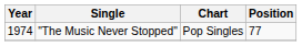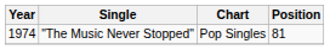 <table class="wikitable">
 <tr>
 <th align="left">Year</th>
 <th align="left">Single</th>
 <th align="left">Chart</th>
 <th align="left">Position</th>
 </tr>
 <tr>
 <td align="left">1974</td>
 <td align="left">"The Music Never Stopped"</td>
 <td align="left">Pop Singles</td>
-<td align="left">77</td>
+<td align="left">81</td>
 </tr>
 <tr>
 </tr>
 </table>
